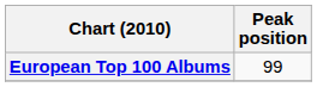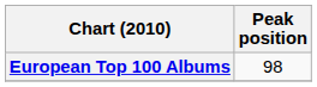 <table class="wikitable sortable plainrowheaders" style="text-align:center">
 <tr>
 <th scope="col">Chart (2010)</th>
 <th scope="col">Peak<br>position</th>
 </tr>
 <tr>
 <th scope="row"><a href='#'>European Top 100 Albums</a></th>
-<td align="center">99</td>
+<td align="center">98</td>
 </tr>
 <tr>
 </tr>
 <tr>
 </tr>
 <tr>
 </tr>
 <tr>
 </tr>
 </table>
